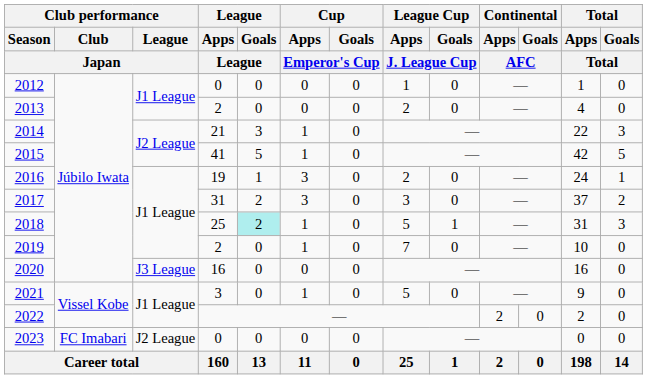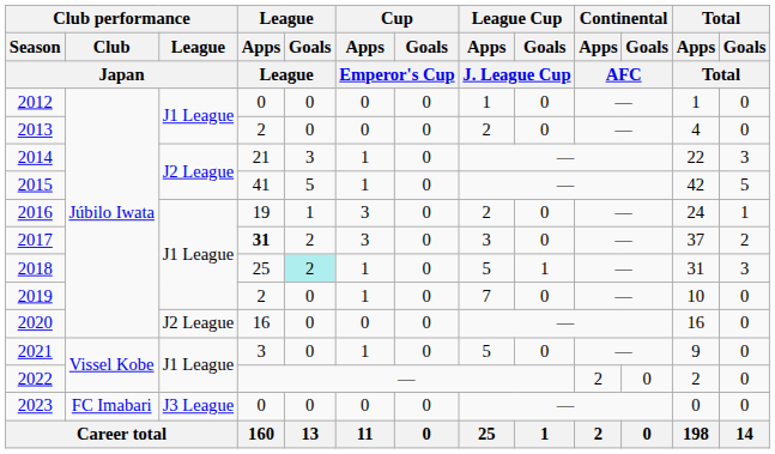 <table class="wikitable" style="text-align:center;">
 <tr>
 <th colspan=3>Club performance</th>
 <th colspan=2>League</th>
 <th colspan=2>Cup</th>
 <th colspan=2>League Cup</th>
 <th colspan="2">Continental</th>
 <th colspan=2>Total</th>
 </tr>
 <tr>
 <th>Season</th>
 <th>Club</th>
 <th>League</th>
 <th>Apps</th>
 <th>Goals</th>
 <th>Apps</th>
 <th>Goals</th>
 <th>Apps</th>
 <th>Goals</th>
 <th>Apps</th>
 <th>Goals</th>
 <th>Apps</th>
 <th>Goals</th>
 </tr>
 <tr>
 <th colspan=3>Japan</th>
 <th colspan=2>League</th>
 <th colspan=2><a href='#'>Emperor's Cup</a></th>
 <th colspan=2><a href='#'>J. League Cup</a></th>
 <th colspan="2"><a href='#'>AFC</a></th>
 <th colspan=2>Total</th>
 </tr>
 <tr>
 <td><a href='#'>2012</a></td>
 <td rowspan="9"><a href='#'>Júbilo Iwata</a></td>
 <td rowspan=2><a href='#'>J1 League</a></td>
 <td>0</td>
 <td>0</td>
 <td>0</td>
 <td>0</td>
 <td>1</td>
 <td>0</td>
 <td colspan="2">—</td>
 <td>1</td>
 <td>0</td>
 </tr>
 <tr>
 <td><a href='#'>2013</a></td>
 <td>2</td>
 <td>0</td>
 <td>0</td>
 <td>0</td>
 <td>2</td>
 <td>0</td>
 <td colspan="2">—</td>
 <td>4</td>
 <td>0</td>
 </tr>
 <tr>
 <td><a href='#'>2014</a></td>
 <td rowspan="2"><a href='#'>J2 League</a></td>
 <td>21</td>
 <td>3</td>
 <td>1</td>
 <td>0</td>
 <td colspan="4">—</td>
 <td>22</td>
 <td>3</td>
 </tr>
 <tr>
 <td><a href='#'>2015</a></td>
 <td>41</td>
 <td>5</td>
 <td>1</td>
 <td>0</td>
 <td colspan="4">—</td>
 <td>42</td>
 <td>5</td>
 </tr>
 <tr>
 <td><a href='#'>2016</a></td>
 <td rowspan="4">J1 League</td>
 <td>19</td>
 <td>1</td>
 <td>3</td>
 <td>0</td>
 <td>2</td>
 <td>0</td>
 <td colspan="2">—</td>
 <td>24</td>
 <td>1</td>
 </tr>
 <tr>
 <td><a href='#'>2017</a></td>
-<td>31</td>
+<td><strong>31</strong></td>
 <td>2</td>
 <td>3</td>
 <td>0</td>
 <td>3</td>
 <td>0</td>
 <td colspan="2">—</td>
 <td>37</td>
 <td>2</td>
 </tr>
 <tr>
 <td><a href='#'>2018</a></td>
 <td>25</td>
 <td style="background: paleturquoise;">2</td>
 <td>1</td>
 <td>0</td>
 <td>5</td>
 <td>1</td>
 <td colspan="2">—</td>
 <td>31</td>
 <td>3</td>
 </tr>
 <tr>
 <td><a href='#'>2019</a></td>
 <td>2</td>
 <td>0</td>
 <td>1</td>
 <td>0</td>
 <td>7</td>
 <td>0</td>
 <td colspan="2">—</td>
 <td>10</td>
 <td>0</td>
 </tr>
 <tr>
 <td><a href='#'>2020</a></td>
-<td><a href='#'>J3 League</a></td>
+<td>J2 League</td>
 <td>16</td>
 <td>0</td>
 <td>0</td>
 <td>0</td>
 <td colspan="4">—</td>
 <td>16</td>
 <td>0</td>
 </tr>
 <tr>
 <td><a href='#'>2021</a></td>
 <td rowspan="2"><a href='#'>Vissel Kobe</a></td>
 <td rowspan="2">J1 League</td>
 <td>3</td>
 <td>0</td>
 <td>1</td>
 <td>0</td>
 <td>5</td>
 <td>0</td>
 <td colspan="2">—</td>
 <td>9</td>
 <td>0</td>
 </tr>
 <tr>
 <td><a href='#'>2022</a></td>
 <td colspan="6">—</td>
 <td>2</td>
 <td>0</td>
 <td>2</td>
 <td>0</td>
 </tr>
 <tr>
 <td><a href='#'>2023</a></td>
 <td><a href='#'>FC Imabari</a></td>
-<td>J2 League</td>
+<td><a href='#'>J3 League</a></td>
 <td>0</td>
 <td>0</td>
 <td>0</td>
 <td>0</td>
 <td colspan="4">—</td>
 <td>0</td>
 <td>0</td>
 </tr>
 <tr>
 <th colspan="3">Career total</th>
 <th>160</th>
 <th>13</th>
 <th>11</th>
 <th>0</th>
 <th>25</th>
 <th>1</th>
 <th>2</th>
 <th>0</th>
 <th>198</th>
 <th>14</th>
 </tr>
 </table>
